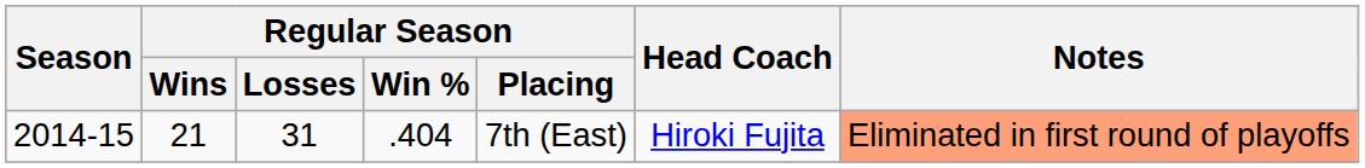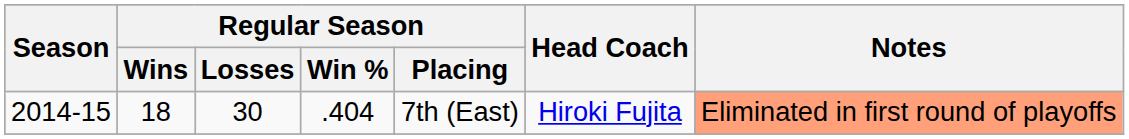 <table class=wikitable style="text-align:center;">
 <tr>
 <th rowspan=2>Season</th>
 <th colspan=4>Regular Season</th>
 <th rowspan=2>Head Coach</th>
 <th rowspan=2>Notes</th>
 </tr>
 <tr>
 <th>Wins</th>
 <th>Losses</th>
 <th>Win %</th>
 <th>Placing</th>
 </tr>
 <tr>
 <td>2014-15</td>
-<td>21</td>
-<td>31</td>
+<td>18</td>
+<td>30</td>
 <td>.404</td>
 <td>7th (East)</td>
 <td><a href='#'>Hiroki Fujita</a></td>
 <td style="background: lightsalmon;">Eliminated in first round of playoffs</td>
 </tr>
 </table>
